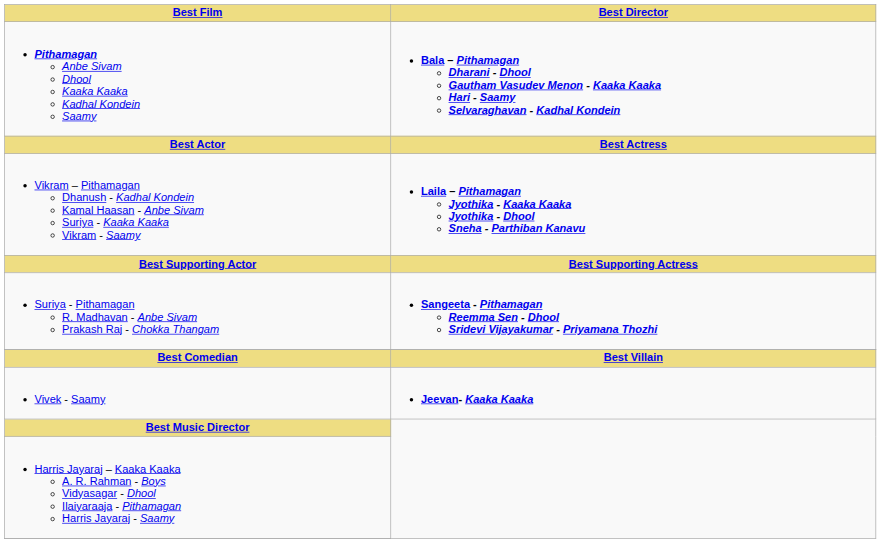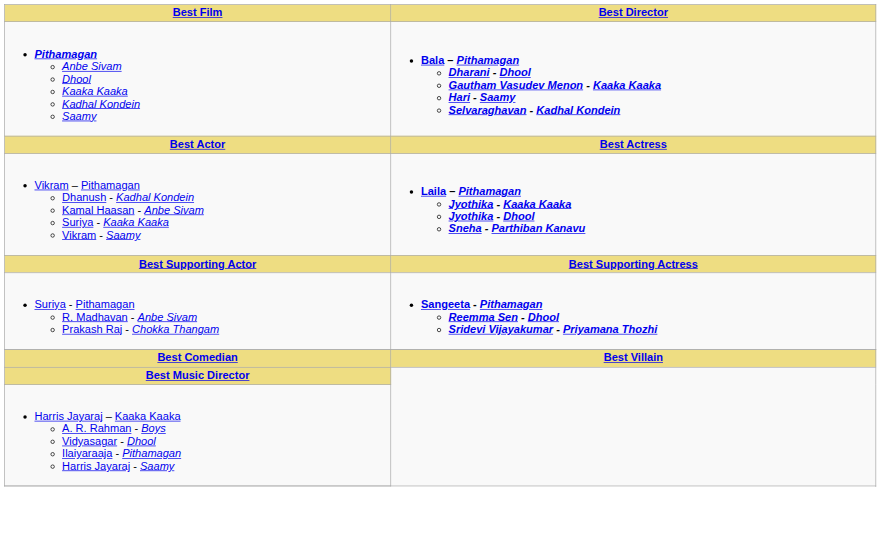 <table class="wikitable" width =100%|>
 <tr>
 <th ! style="background:#eedd82; text-align:center;"><a href='#'>Best Film</a></th>
 <th ! style="background:#eedd82; text-align:center;"><a href='#'>Best Director</a></th>
 </tr>
 <tr>
 <td valign="top"><br><ul><li><strong><em><a href='#'>Pithamagan</a></em></strong><ul><li><em><a href='#'>Anbe Sivam</a></em></li><li><em><a href='#'>Dhool</a></em></li><li><em><a href='#'>Kaaka Kaaka</a></em></li><li><em><a href='#'>Kadhal Kondein</a></em></li><li><em><a href='#'>Saamy</a></em></li></ul></li></ul></td>
 <td><br><ul><li><strong><a href='#'>Bala</a> – <em><a href='#'>Pithamagan</a><strong><em><ul><li><a href='#'>Dharani</a> - </em><a href='#'>Dhool</a><em></li><li><a href='#'>Gautham Vasudev Menon</a> - </em><a href='#'>Kaaka Kaaka</a><em></li><li><a href='#'>Hari</a> - </em><a href='#'>Saamy</a><em></li><li><a href='#'>Selvaraghavan</a> - </em><a href='#'>Kadhal Kondein</a><em></li></ul></li></ul></td>
 </tr>
 <tr>
 <th ! style="background:#eedd82; text-align:center;"><a href='#'>Best Actor</a></th>
 <th ! style="background:#eedd82; text-align:center;"><a href='#'>Best Actress</a></th>
 </tr>
 <tr>
 <td><br><ul><li></strong><a href='#'>Vikram</a> – </em><a href='#'>Pithamagan</a></em></strong><ul><li><a href='#'>Dhanush</a> - <em><a href='#'>Kadhal Kondein</a></em></li><li><a href='#'>Kamal Haasan</a> - <em><a href='#'>Anbe Sivam</a></em></li><li><a href='#'>Suriya</a> - <em><a href='#'>Kaaka Kaaka</a></em></li><li><a href='#'>Vikram</a> - <em><a href='#'>Saamy</a></em></li></ul></li></ul></td>
 <td><br><ul><li><strong><a href='#'>Laila</a> – <em><a href='#'>Pithamagan</a><strong><em><ul><li><a href='#'>Jyothika</a> - </em><a href='#'>Kaaka Kaaka</a><em></li><li><a href='#'>Jyothika</a> - </em><a href='#'>Dhool</a><em></li><li><a href='#'>Sneha</a> - </em><a href='#'>Parthiban Kanavu</a><em></li></ul></li></ul></td>
 </tr>
 <tr>
 <th ! style="background:#eedd82; text-align:center;"><a href='#'>Best Supporting Actor</a></th>
 <th ! style="background:#eedd82; text-align:center;"><a href='#'>Best Supporting Actress</a></th>
 </tr>
 <tr>
 <td><br><ul><li></strong><a href='#'>Suriya</a> - </em><a href='#'>Pithamagan</a></em></strong><ul><li><a href='#'>R. Madhavan</a> - <em><a href='#'>Anbe Sivam</a></em></li><li><a href='#'>Prakash Raj</a> - <em><a href='#'>Chokka Thangam</a></em></li></ul></li></ul></td>
 <td><br><ul><li><strong><a href='#'>Sangeeta</a> - <em><a href='#'>Pithamagan</a><strong><em><ul><li><a href='#'>Reemma Sen</a> - </em><a href='#'>Dhool</a><em></li><li><a href='#'>Sridevi Vijayakumar</a> - </em><a href='#'>Priyamana Thozhi</a><em></li></ul></li></ul></td>
 </tr>
 <tr>
 </tr>
 <tr>
 <th ! style="background:#eedd82; text-align:center;"><a href='#'>Best Comedian</a></th>
 <th ! style="background:#eedd82; text-align:center;"><a href='#'>Best Villain</a></th>
 </tr>
 <tr>
-<td><br><ul><li></strong><a href='#'>Vivek</a> - </em><a href='#'>Saamy</a></em></strong></li></ul></td>
-<td><br><ul><li><strong><a href='#'>Jeevan</a>- <em><a href='#'>Kaaka Kaaka</a><strong><em></li></ul></td>
-</tr>
-<tr>
 <th ! style="background:#eedd82; text-align:center;"><a href='#'>Best Music Director</a></th>
 </tr>
 <tr>
 <td><br><ul><li></strong><a href='#'>Harris Jayaraj</a> – </em><a href='#'>Kaaka Kaaka</a></em></strong><ul><li><a href='#'>A. R. Rahman</a> - <em><a href='#'>Boys</a></em></li><li><a href='#'>Vidyasagar</a> - <em><a href='#'>Dhool</a></em></li><li><a href='#'>Ilaiyaraaja</a> - <em><a href='#'>Pithamagan</a></em></li><li><a href='#'>Harris Jayaraj</a> - <em><a href='#'>Saamy</a></em></li></ul></li></ul></td>
 </tr>
 <tr>
 </tr>
 </table>
